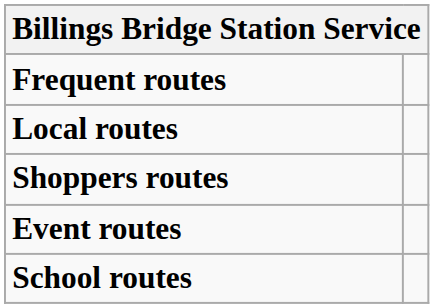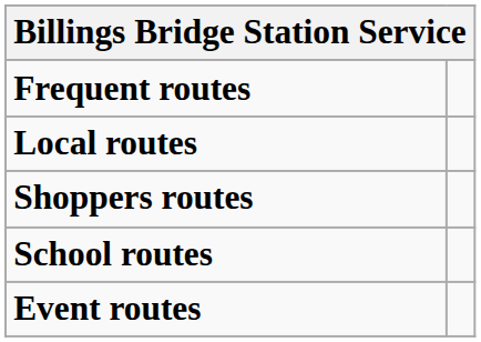 <table class="wikitable">
 <tr>
 <th colspan="2">Billings Bridge Station Service</th>
 </tr>
 <tr>
 <td><strong>Frequent routes</strong></td>
 <td>       </td>
 </tr>
 <tr>
 <td><strong>Local routes</strong></td>
 <td>   </td>
 </tr>
 <tr>
 <td><strong>Shoppers routes</strong></td>
 <td></td>
 </tr>
 <tr>
+<td><strong>School routes</strong></td>
+<td>    </td>
+</tr>
+<tr>
 <td><strong>Event routes</strong></td>
 <td> </td>
 </tr>
-<tr>
-<td><strong>School routes</strong></td>
-<td>    </td>
-</tr>
 </table>
